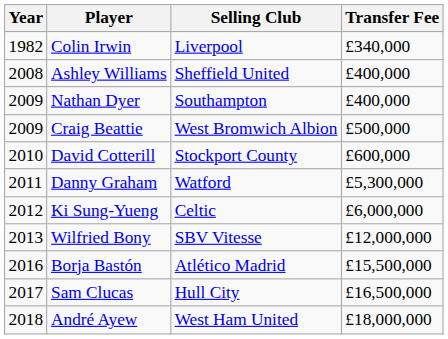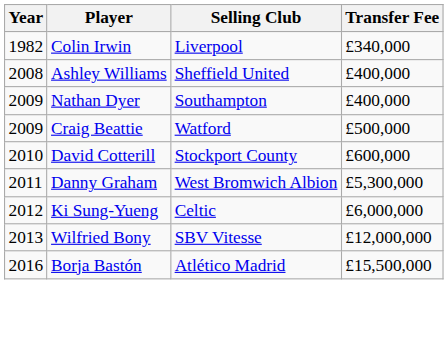 <table class="wikitable">
 <tr>
 <th>Year</th>
 <th>Player</th>
 <th>Selling Club</th>
 <th>Transfer Fee</th>
 </tr>
 <tr>
 <td>1982</td>
 <td><a href='#'>Colin Irwin</a></td>
 <td><a href='#'>Liverpool</a></td>
 <td>£340,000</td>
 </tr>
 <tr>
 <td>2008</td>
 <td><a href='#'>Ashley Williams</a></td>
 <td><a href='#'>Sheffield United</a></td>
 <td>£400,000</td>
 </tr>
 <tr>
 <td>2009</td>
 <td><a href='#'>Nathan Dyer</a></td>
 <td><a href='#'>Southampton</a></td>
 <td>£400,000</td>
 </tr>
 <tr>
 <td>2009</td>
 <td><a href='#'>Craig Beattie</a></td>
-<td><a href='#'>West Bromwich Albion</a></td>
+<td><a href='#'>Watford</a></td>
 <td>£500,000</td>
 </tr>
 <tr>
 <td>2010</td>
 <td><a href='#'>David Cotterill</a></td>
 <td><a href='#'>Stockport County</a></td>
 <td>£600,000</td>
 </tr>
 <tr>
 <td>2011</td>
 <td><a href='#'>Danny Graham</a></td>
-<td><a href='#'>Watford</a></td>
+<td><a href='#'>West Bromwich Albion</a></td>
 <td>£5,300,000</td>
 </tr>
 <tr>
 <td>2012</td>
 <td><a href='#'>Ki Sung-Yueng</a></td>
 <td><a href='#'>Celtic</a></td>
 <td>£6,000,000</td>
 </tr>
 <tr>
 <td>2013</td>
 <td><a href='#'>Wilfried Bony</a></td>
 <td><a href='#'>SBV Vitesse</a></td>
 <td>£12,000,000</td>
 </tr>
 <tr>
 <td>2016</td>
 <td><a href='#'>Borja Bastón</a></td>
 <td><a href='#'>Atlético Madrid</a></td>
 <td>£15,500,000</td>
 </tr>
-<tr>
-<td>2017</td>
-<td><a href='#'>Sam Clucas</a></td>
-<td><a href='#'>Hull City</a></td>
-<td>£16,500,000</td>
-</tr>
-<tr>
-<td>2018</td>
-<td><a href='#'>André Ayew</a></td>
-<td><a href='#'>West Ham United</a></td>
-<td>£18,000,000</td>
-</tr>
 </table>
